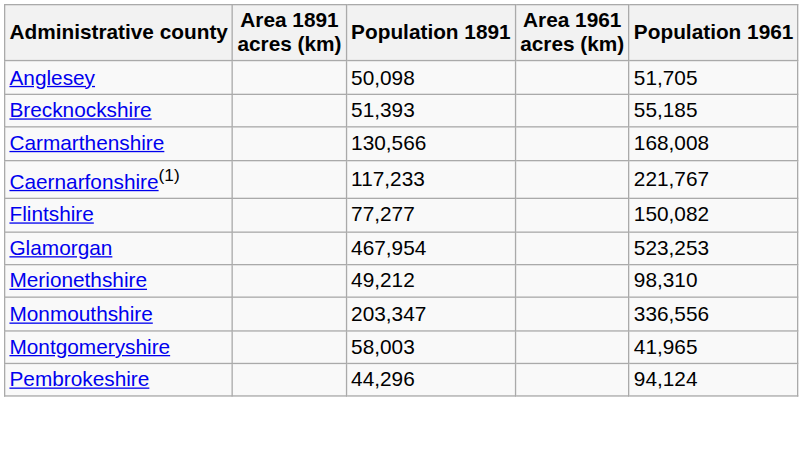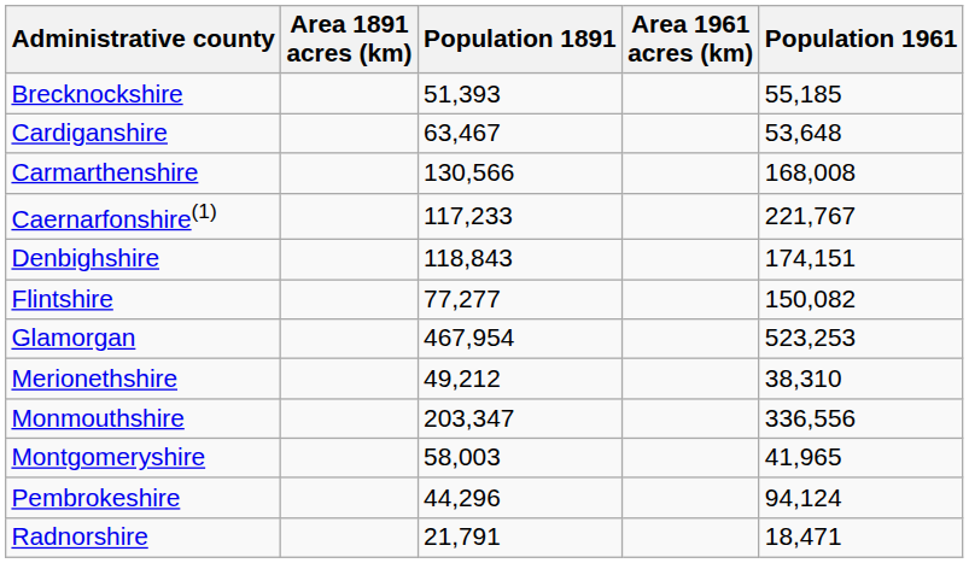 <table class="wikitable sortable">
 <tr>
 <th>Administrative county</th>
 <th>Area 1891<br>acres (km)</th>
 <th>Population 1891</th>
 <th>Area 1961<br>acres (km)</th>
 <th>Population 1961</th>
 </tr>
 <tr>
-<td><a href='#'>Anglesey</a></td>
-<td></td>
-<td>50,098</td>
-<td></td>
-<td>51,705</td>
-</tr>
-<tr>
 <td><a href='#'>Brecknockshire</a></td>
 <td></td>
 <td>51,393</td>
 <td></td>
 <td>55,185</td>
+</tr>
+<tr>
+<td><a href='#'>Cardiganshire</a></td>
+<td></td>
+<td>63,467</td>
+<td></td>
+<td>53,648</td>
 </tr>
 <tr>
 <td><a href='#'>Carmarthenshire</a></td>
 <td></td>
 <td>130,566</td>
 <td></td>
 <td>168,008</td>
 </tr>
 <tr>
 <td><a href='#'>Caernarfonshire</a><sup>(1)</sup></td>
 <td></td>
 <td>117,233</td>
 <td></td>
 <td>221,767</td>
+</tr>
+<tr>
+<td><a href='#'>Denbighshire</a></td>
+<td></td>
+<td>118,843</td>
+<td></td>
+<td>174,151</td>
 </tr>
 <tr>
 <td><a href='#'>Flintshire</a></td>
 <td></td>
 <td>77,277</td>
 <td></td>
 <td>150,082</td>
 </tr>
 <tr>
 <td><a href='#'>Glamorgan</a></td>
 <td></td>
 <td>467,954</td>
 <td></td>
 <td>523,253</td>
 </tr>
 <tr>
 <td><a href='#'>Merionethshire</a></td>
 <td></td>
 <td>49,212</td>
 <td></td>
-<td>98,310</td>
+<td>38,310</td>
 </tr>
 <tr>
 <td><a href='#'>Monmouthshire</a></td>
 <td></td>
 <td>203,347</td>
 <td></td>
 <td>336,556</td>
 </tr>
 <tr>
 <td><a href='#'>Montgomeryshire</a></td>
 <td></td>
 <td>58,003</td>
 <td></td>
 <td>41,965</td>
 </tr>
 <tr>
 <td><a href='#'>Pembrokeshire</a></td>
 <td></td>
 <td>44,296</td>
 <td></td>
 <td>94,124</td>
 </tr>
+<tr>
+<td><a href='#'>Radnorshire</a></td>
+<td></td>
+<td>21,791</td>
+<td></td>
+<td>18,471</td>
+</tr>
 </table>
